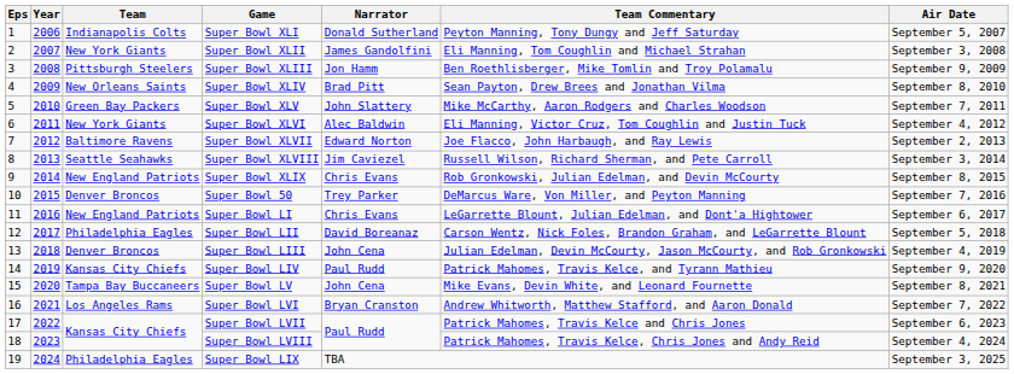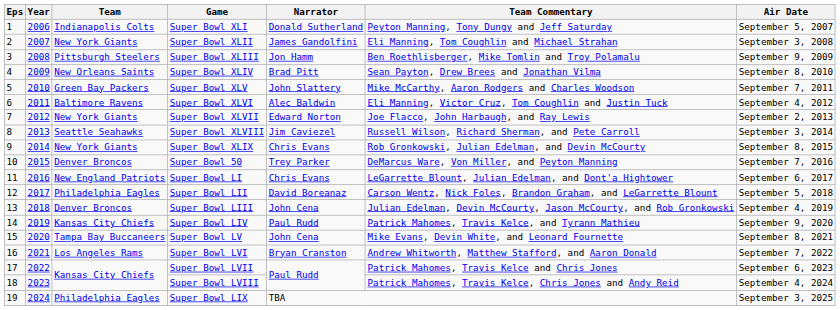 <table class="wikitable sortable">
 <tr>
 <th>Eps</th>
 <th>Year</th>
 <th>Team</th>
 <th>Game</th>
 <th>Narrator</th>
 <th>Team Commentary</th>
 <th>Air Date</th>
 </tr>
 <tr>
 <td>1</td>
 <td><a href='#'>2006</a></td>
 <td><a href='#'>Indianapolis Colts</a></td>
 <td><a href='#'>Super Bowl XLI</a></td>
 <td><a href='#'>Donald Sutherland</a></td>
 <td><a href='#'>Peyton Manning</a>, <a href='#'>Tony Dungy</a> and <a href='#'>Jeff Saturday</a></td>
 <td>September 5, 2007</td>
 </tr>
 <tr>
 <td>2</td>
 <td><a href='#'>2007</a></td>
 <td><a href='#'>New York Giants</a></td>
 <td><a href='#'>Super Bowl XLII</a></td>
 <td><a href='#'>James Gandolfini</a></td>
 <td><a href='#'>Eli Manning</a>, <a href='#'>Tom Coughlin</a> and <a href='#'>Michael Strahan</a></td>
 <td>September 3, 2008</td>
 </tr>
 <tr>
 <td>3</td>
 <td><a href='#'>2008</a></td>
 <td><a href='#'>Pittsburgh Steelers</a></td>
 <td><a href='#'>Super Bowl XLIII</a></td>
 <td><a href='#'>Jon Hamm</a></td>
 <td><a href='#'>Ben Roethlisberger</a>, <a href='#'>Mike Tomlin</a> and <a href='#'>Troy Polamalu</a></td>
 <td>September 9, 2009</td>
 </tr>
 <tr>
 <td>4</td>
 <td><a href='#'>2009</a></td>
 <td><a href='#'>New Orleans Saints</a></td>
 <td><a href='#'>Super Bowl XLIV</a></td>
 <td><a href='#'>Brad Pitt</a></td>
 <td><a href='#'>Sean Payton</a>, <a href='#'>Drew Brees</a> and <a href='#'>Jonathan Vilma</a></td>
 <td>September 8, 2010</td>
 </tr>
 <tr>
 <td>5</td>
 <td><a href='#'>2010</a></td>
 <td><a href='#'>Green Bay Packers</a></td>
 <td><a href='#'>Super Bowl XLV</a></td>
 <td><a href='#'>John Slattery</a></td>
 <td><a href='#'>Mike McCarthy</a>, <a href='#'>Aaron Rodgers</a> and <a href='#'>Charles Woodson</a></td>
 <td>September 7, 2011</td>
 </tr>
 <tr>
 <td>6</td>
 <td><a href='#'>2011</a></td>
-<td><a href='#'>New York Giants</a></td>
+<td><a href='#'>Baltimore Ravens</a></td>
 <td><a href='#'>Super Bowl XLVI</a></td>
 <td><a href='#'>Alec Baldwin</a></td>
 <td><a href='#'>Eli Manning</a>, <a href='#'>Victor Cruz</a>, <a href='#'>Tom Coughlin</a> and <a href='#'>Justin Tuck</a></td>
 <td>September 4, 2012</td>
 </tr>
 <tr>
 <td>7</td>
 <td><a href='#'>2012</a></td>
-<td><a href='#'>Baltimore Ravens</a></td>
+<td><a href='#'>New York Giants</a></td>
 <td><a href='#'>Super Bowl XLVII</a></td>
 <td><a href='#'>Edward Norton</a></td>
 <td><a href='#'>Joe Flacco</a>, <a href='#'>John Harbaugh</a>, and <a href='#'>Ray Lewis</a></td>
 <td>September 2, 2013</td>
 </tr>
 <tr>
 <td>8</td>
 <td><a href='#'>2013</a></td>
 <td><a href='#'>Seattle Seahawks</a></td>
 <td><a href='#'>Super Bowl XLVIII</a></td>
 <td><a href='#'>Jim Caviezel</a></td>
 <td><a href='#'>Russell Wilson</a>, <a href='#'>Richard Sherman</a>, and <a href='#'>Pete Carroll</a></td>
 <td>September 3, 2014</td>
 </tr>
 <tr>
 <td>9</td>
 <td><a href='#'>2014</a></td>
-<td><a href='#'>New England Patriots</a></td>
+<td><a href='#'>New York Giants</a></td>
 <td><a href='#'>Super Bowl XLIX</a></td>
 <td><a href='#'>Chris Evans</a></td>
 <td><a href='#'>Rob Gronkowski</a>, <a href='#'>Julian Edelman</a>, and <a href='#'>Devin McCourty</a></td>
 <td>September 8, 2015</td>
 </tr>
 <tr>
 <td>10</td>
 <td><a href='#'>2015</a></td>
 <td><a href='#'>Denver Broncos</a></td>
 <td><a href='#'>Super Bowl 50</a></td>
 <td><a href='#'>Trey Parker</a></td>
 <td><a href='#'>DeMarcus Ware</a>, <a href='#'>Von Miller</a>, and <a href='#'>Peyton Manning</a></td>
 <td>September 7, 2016</td>
 </tr>
 <tr>
 <td>11</td>
 <td><a href='#'>2016</a></td>
 <td><a href='#'>New England Patriots</a></td>
 <td><a href='#'>Super Bowl LI</a></td>
 <td><a href='#'>Chris Evans</a></td>
 <td><a href='#'>LeGarrette Blount</a>, <a href='#'>Julian Edelman</a>, and <a href='#'>Dont'a Hightower</a></td>
 <td>September 6, 2017</td>
 </tr>
 <tr>
 <td>12</td>
 <td><a href='#'>2017</a></td>
 <td><a href='#'>Philadelphia Eagles</a></td>
 <td><a href='#'>Super Bowl LII</a></td>
 <td><a href='#'>David Boreanaz</a></td>
 <td><a href='#'>Carson Wentz</a>, <a href='#'>Nick Foles</a>, <a href='#'>Brandon Graham</a>, and <a href='#'>LeGarrette Blount</a></td>
 <td>September 5, 2018</td>
 </tr>
 <tr>
 <td>13</td>
 <td><a href='#'>2018</a></td>
 <td><a href='#'>Denver Broncos</a></td>
 <td><a href='#'>Super Bowl LIII</a></td>
 <td><a href='#'>John Cena</a></td>
 <td><a href='#'>Julian Edelman</a>, <a href='#'>Devin McCourty</a>, <a href='#'>Jason McCourty</a>, and <a href='#'>Rob Gronkowski</a></td>
 <td>September 4, 2019</td>
 </tr>
 <tr>
 <td>14</td>
 <td><a href='#'>2019</a></td>
 <td><a href='#'>Kansas City Chiefs</a></td>
 <td><a href='#'>Super Bowl LIV</a></td>
 <td><a href='#'>Paul Rudd</a></td>
 <td><a href='#'>Patrick Mahomes</a>, <a href='#'>Travis Kelce</a>, and <a href='#'>Tyrann Mathieu</a></td>
 <td>September 9, 2020</td>
 </tr>
 <tr>
 <td>15</td>
 <td><a href='#'>2020</a></td>
 <td><a href='#'>Tampa Bay Buccaneers</a></td>
 <td><a href='#'>Super Bowl LV</a></td>
 <td><a href='#'>John Cena</a></td>
 <td><a href='#'>Mike Evans</a>, <a href='#'>Devin White</a>, and <a href='#'>Leonard Fournette</a></td>
 <td>September 8, 2021</td>
 </tr>
 <tr>
 <td>16</td>
 <td><a href='#'>2021</a></td>
 <td><a href='#'>Los Angeles Rams</a></td>
 <td><a href='#'>Super Bowl LVI</a></td>
 <td><a href='#'>Bryan Cranston</a></td>
 <td><a href='#'>Andrew Whitworth</a>, <a href='#'>Matthew Stafford</a>, and <a href='#'>Aaron Donald</a></td>
 <td>September 7, 2022</td>
 </tr>
 <tr>
 <td>17</td>
 <td><a href='#'>2022</a></td>
 <td rowspan="2"><a href='#'>Kansas City Chiefs</a></td>
 <td><a href='#'>Super Bowl LVII</a></td>
 <td rowspan="2"><a href='#'>Paul Rudd</a></td>
 <td><a href='#'>Patrick Mahomes</a>, <a href='#'>Travis Kelce</a> and <a href='#'>Chris Jones</a></td>
 <td>September 6, 2023</td>
 </tr>
 <tr>
 <td>18</td>
 <td><a href='#'>2023</a></td>
 <td><a href='#'>Super Bowl LVIII</a></td>
 <td><a href='#'>Patrick Mahomes</a>, <a href='#'>Travis Kelce</a>, <a href='#'>Chris Jones</a> and <a href='#'>Andy Reid</a></td>
 <td>September 4, 2024</td>
 </tr>
 <tr>
 <td>19</td>
 <td><a href='#'>2024</a></td>
 <td><a href='#'>Philadelphia Eagles</a></td>
 <td><a href='#'>Super Bowl LIX</a></td>
 <td colspan="2">TBA</td>
 <td>September 3, 2025</td>
 </tr>
 </table>
